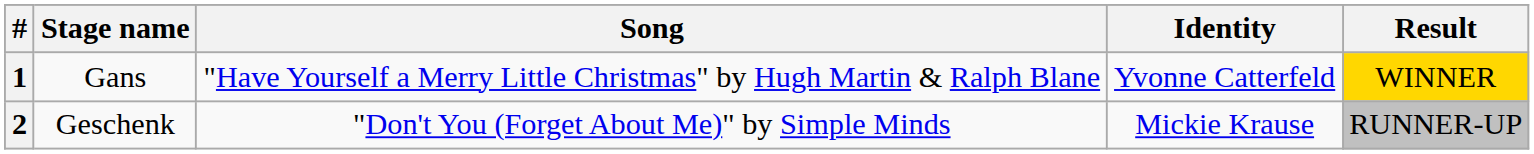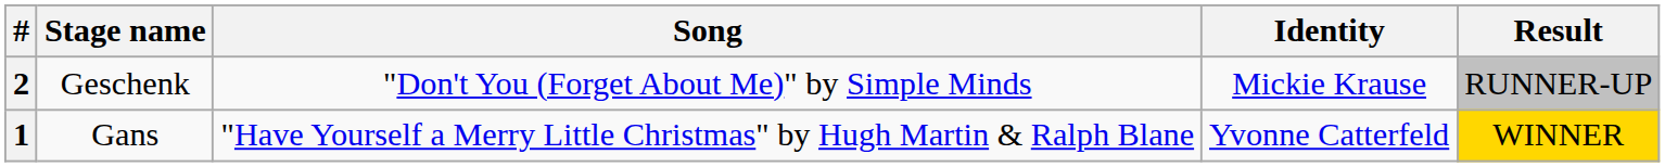 <table class="wikitable plainrowheaders" style="text-align: center;">
 <tr>
 <th>#</th>
 <th>Stage name</th>
 <th>Song</th>
 <th>Identity</th>
 <th>Result</th>
 </tr>
 <tr>
+<th>2</th>
+<td>Geschenk</td>
+<td>"<a href='#'>Don't You (Forget About Me)</a>" by <a href='#'>Simple Minds</a></td>
+<td><a href='#'>Mickie Krause</a></td>
+<td bgcolor=silver>RUNNER-UP</td>
+</tr>
+<tr>
 <th>1</th>
 <td>Gans</td>
 <td>"<a href='#'>Have Yourself a Merry Little Christmas</a>" by <a href='#'>Hugh Martin</a> & <a href='#'>Ralph Blane</a></td>
 <td><a href='#'>Yvonne Catterfeld</a></td>
 <td bgcolor=gold>WINNER</td>
 </tr>
-<tr>
-<th>2</th>
-<td>Geschenk</td>
-<td>"<a href='#'>Don't You (Forget About Me)</a>" by <a href='#'>Simple Minds</a></td>
-<td><a href='#'>Mickie Krause</a></td>
-<td bgcolor=silver>RUNNER-UP</td>
-</tr>
 </table>
